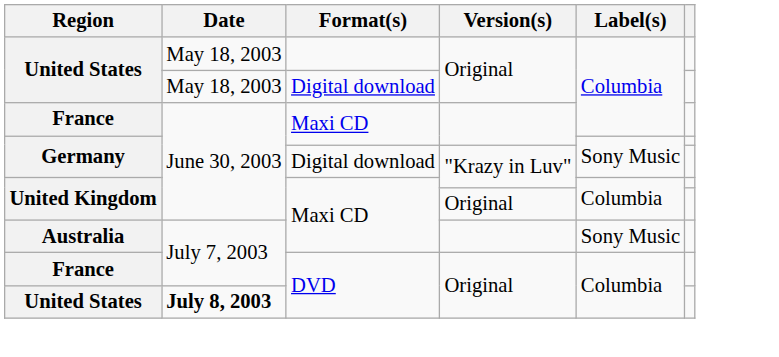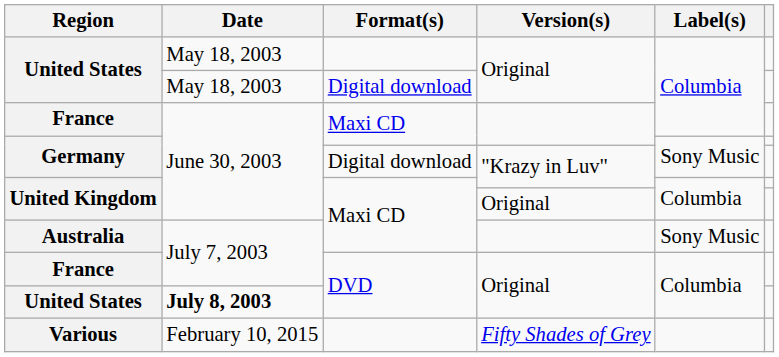 <table class="wikitable plainrowheaders">
 <tr>
 <th scope="col">Region</th>
 <th scope="col">Date</th>
 <th scope="col">Format(s)</th>
 <th scope="col">Version(s)</th>
 <th scope="col">Label(s)</th>
 <th scope="col"></th>
 </tr>
 <tr>
 <th scope="row" rowspan="2">United States</th>
 <td>May 18, 2003</td>
 <td></td>
 <td rowspan="2">Original</td>
 <td rowspan="3"><a href='#'>Columbia</a></td>
 <td></td>
 </tr>
 <tr>
 <td>May 18, 2003</td>
 <td><a href='#'>Digital download</a></td>
 <td></td>
 </tr>
 <tr>
 <th scope="row">France</th>
 <td rowspan="5">June 30, 2003</td>
 <td rowspan="2"><a href='#'>Maxi CD</a></td>
 <td rowspan="2"></td>
 <td></td>
 </tr>
 <tr>
 <th scope="row" rowspan="2">Germany</th>
 <td rowspan="2">Sony Music</td>
 <td></td>
 </tr>
 <tr>
 <td>Digital download </td>
 <td rowspan="2">"Krazy in Luv"</td>
 <td></td>
 </tr>
 <tr>
 <th scope="row" rowspan="2">United Kingdom</th>
 <td rowspan="3">Maxi CD</td>
 <td rowspan="2">Columbia</td>
 <td></td>
 </tr>
 <tr>
 <td>Original</td>
 <td></td>
 </tr>
 <tr>
 <th scope="row">Australia</th>
 <td rowspan="2">July 7, 2003</td>
 <td></td>
 <td>Sony Music</td>
 <td align="center"></td>
 </tr>
 <tr>
 <th scope="row">France</th>
 <td rowspan="2"><a href='#'>DVD</a></td>
 <td rowspan="2">Original</td>
 <td rowspan="2">Columbia</td>
 <td></td>
 </tr>
 <tr>
 <th scope="row">United States</th>
 <td><strong>July 8, 2003</strong></td>
 <td></td>
 </tr>
+<tr>
+<th scope="row">Various</th>
+<td>February 10, 2015</td>
+<td></td>
+<td><em><a href='#'>Fifty Shades of Grey</a></em></td>
+<td></td>
+<td></td>
+</tr>
 </table>
